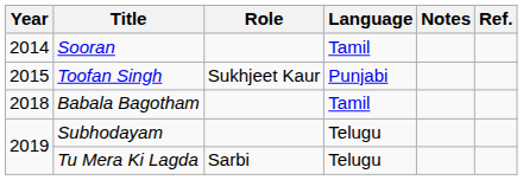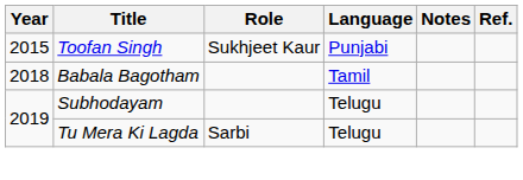 <table class="wikitable sortable">
 <tr>
 <th>Year</th>
 <th>Title</th>
 <th>Role</th>
 <th>Language</th>
 <th>Notes</th>
 <th>Ref.</th>
-</tr>
-<tr>
-<td>2014</td>
-<td><em><a href='#'>Sooran</a></em></td>
-<td></td>
-<td><a href='#'>Tamil</a></td>
-<td></td>
-<td></td>
 </tr>
 <tr>
 <td>2015</td>
 <td><em><a href='#'>Toofan Singh</a></em></td>
 <td>Sukhjeet Kaur</td>
 <td><a href='#'>Punjabi</a></td>
 <td></td>
 <td></td>
 </tr>
 <tr>
 <td>2018</td>
 <td><em>Babala Bagotham</em></td>
 <td></td>
 <td><a href='#'>Tamil</a></td>
 <td></td>
 <td></td>
 </tr>
 <tr>
 <td rowspan="2">2019</td>
 <td><em>Subhodayam</em></td>
 <td></td>
 <td>Telugu</td>
 <td></td>
 <td></td>
 </tr>
 <tr>
 <td><em>Tu Mera Ki Lagda</em></td>
 <td>Sarbi</td>
 <td>Telugu</td>
 <td></td>
 <td></td>
 </tr>
 </table>
